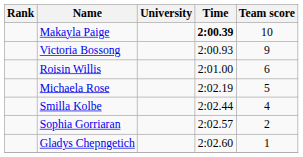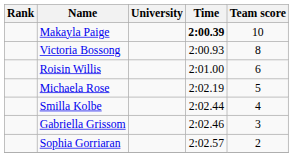 <table class="wikitable sortable" style="text-align:center">
 <tr>
 <th>Rank</th>
 <th>Name</th>
 <th>University</th>
 <th>Time</th>
 <th>Team score</th>
 </tr>
 <tr>
 <td></td>
 <td align=left> <a href='#'>Makayla Paige</a></td>
 <td></td>
 <td><strong>2:00.39</strong></td>
 <td>10 </td>
 </tr>
 <tr>
 <td></td>
 <td align=left> <a href='#'>Victoria Bossong</a></td>
 <td></td>
 <td>2:00.93</td>
-<td>9</td>
+<td>8</td>
 </tr>
 <tr>
 <td></td>
 <td align=left> <a href='#'>Roisin Willis</a></td>
 <td></td>
 <td>2:01.00</td>
 <td>6</td>
 </tr>
 <tr>
 <td></td>
 <td align=left> <a href='#'> Michaela Rose</a></td>
 <td></td>
 <td>2:02.19</td>
 <td>5</td>
 </tr>
 <tr>
 <td></td>
 <td align=left> <a href='#'>Smilla Kolbe</a></td>
 <td></td>
 <td>2:02.44</td>
 <td>4</td>
 </tr>
 <tr>
 <td></td>
+<td align=left> <a href='#'>Gabriella Grissom</a></td>
+<td></td>
+<td>2:02.46</td>
+<td>3</td>
+</tr>
+<tr>
+<td></td>
 <td align=left> <a href='#'>Sophia Gorriaran</a></td>
 <td></td>
 <td>2:02.57</td>
 <td>2</td>
 </tr>
 <tr>
-<td></td>
-<td align=left> <a href='#'>Gladys Chepngetich</a></td>
-<td></td>
-<td>2:02.60</td>
-<td>1</td>
-</tr>
-<tr>
 </tr>
 </table>
